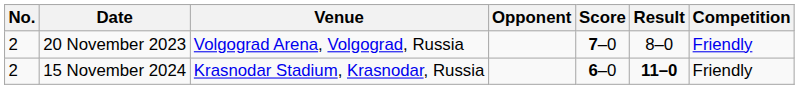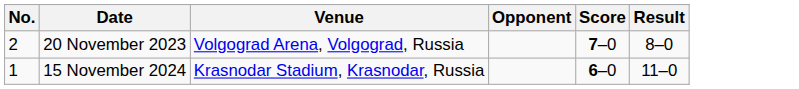 <table class="wikitable">
 <tr>
 <th>No.</th>
 <th>Date</th>
 <th>Venue</th>
 <th>Opponent</th>
 <th>Score</th>
 <th>Result</th>
-<th>Competition</th>
 </tr>
 <tr>
 <td>2</td>
 <td>20 November 2023</td>
 <td><a href='#'>Volgograd Arena</a>, <a href='#'>Volgograd</a>, Russia</td>
 <td></td>
 <td align=center><strong>7</strong>–0</td>
 <td align=center>8–0</td>
-<td><a href='#'>Friendly</a></td>
 </tr>
 <tr>
-<td>2</td>
+<td>1</td>
 <td>15 November 2024</td>
 <td><a href='#'>Krasnodar Stadium</a>, <a href='#'>Krasnodar</a>, Russia</td>
 <td></td>
 <td align=center><strong>6</strong>–0</td>
-<td align=center><strong>11–0</strong></td>
-<td>Friendly</td>
+<td align=center>11–0</td>
 </tr>
 </table>
